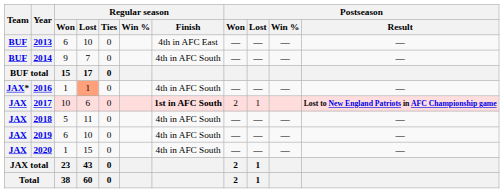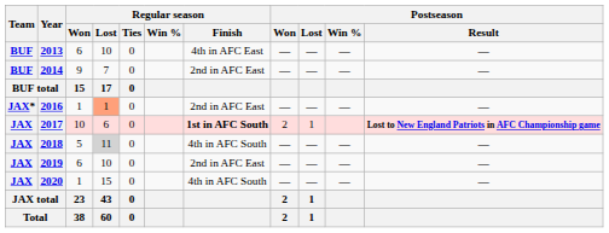 <table class="wikitable" style="font-size: 95%; text-align:center;">
 <tr>
 <th rowspan="2">Team</th>
 <th rowspan="2">Year</th>
 <th colspan="5">Regular season</th>
 <th colspan="4">Postseason</th>
 </tr>
 <tr>
 <th>Won</th>
 <th>Lost</th>
 <th>Ties</th>
 <th>Win %</th>
 <th>Finish</th>
 <th>Won</th>
 <th>Lost</th>
 <th>Win %</th>
 <th>Result</th>
 </tr>
 <tr>
 <th><a href='#'>BUF</a></th>
 <th><a href='#'>2013</a></th>
 <td>6</td>
 <td>10</td>
 <td>0</td>
 <td></td>
 <td>4th in AFC East</td>
 <td>—</td>
 <td>—</td>
 <td>—</td>
 <td>—</td>
 </tr>
 <tr>
 <th><a href='#'>BUF</a></th>
 <th><a href='#'>2014</a></th>
 <td>9</td>
 <td>7</td>
 <td>0</td>
 <td></td>
-<td>4th in AFC South</td>
+<td>2nd in AFC East</td>
 <td>—</td>
 <td>—</td>
 <td>—</td>
 <td>—</td>
 </tr>
 <tr>
 <th colspan="2">BUF total</th>
 <th>15</th>
 <th>17</th>
 <th>0</th>
 <th></th>
 <th></th>
 <th></th>
 <th></th>
 <th></th>
 <th></th>
 </tr>
 <tr>
 <th><a href='#'>JAX</a>*</th>
 <th><a href='#'>2016</a></th>
 <td>1</td>
 <td style="background: lightsalmon;">1</td>
 <td>0</td>
 <td></td>
-<td>4th in AFC South</td>
+<td>2nd in AFC East</td>
 <td>—</td>
 <td>—</td>
 <td>—</td>
 <td>—</td>
 </tr>
 <tr ! style="background:#fdd;">
 <th><a href='#'>JAX</a></th>
 <th><a href='#'>2017</a></th>
 <td>10</td>
 <td>6</td>
 <td>0</td>
 <td></td>
 <td><strong>1st in AFC South</strong></td>
 <td>2</td>
 <td>1</td>
 <td></td>
 <td><small><strong>Lost to <a href='#'>New England Patriots</a> in <a href='#'>AFC Championship game</a></strong></small></td>
 </tr>
 <tr>
 <th><a href='#'>JAX</a></th>
 <th><a href='#'>2018</a></th>
 <td>5</td>
-<td>11</td>
+<td style="background: lightgrey;">11</td>
 <td>0</td>
 <td></td>
 <td>4th in AFC South</td>
 <td>—</td>
 <td>—</td>
 <td>—</td>
 <td>—</td>
 </tr>
 <tr>
 <th><a href='#'>JAX</a></th>
 <th><a href='#'>2019</a></th>
 <td>6</td>
 <td>10</td>
 <td>0</td>
 <td></td>
-<td>4th in AFC South</td>
+<td>2nd in AFC East</td>
 <td>—</td>
 <td>—</td>
 <td>—</td>
 <td>—</td>
 </tr>
 <tr>
 <th><a href='#'>JAX</a></th>
 <th><a href='#'>2020</a></th>
 <td>1</td>
 <td>15</td>
 <td>0</td>
 <td></td>
 <td>4th in AFC South</td>
 <td>—</td>
 <td>—</td>
 <td>—</td>
 <td>—</td>
 </tr>
 <tr>
 <th colspan="2">JAX total</th>
 <th>23</th>
 <th>43</th>
 <th>0</th>
 <th></th>
 <th></th>
 <th>2</th>
 <th>1</th>
 <th></th>
 <th></th>
 </tr>
 <tr>
 <th colspan="2">Total</th>
 <th>38</th>
 <th>60</th>
 <th>0</th>
 <th></th>
 <th></th>
 <th>2</th>
 <th>1</th>
 <th></th>
 <th></th>
 </tr>
 </table>
